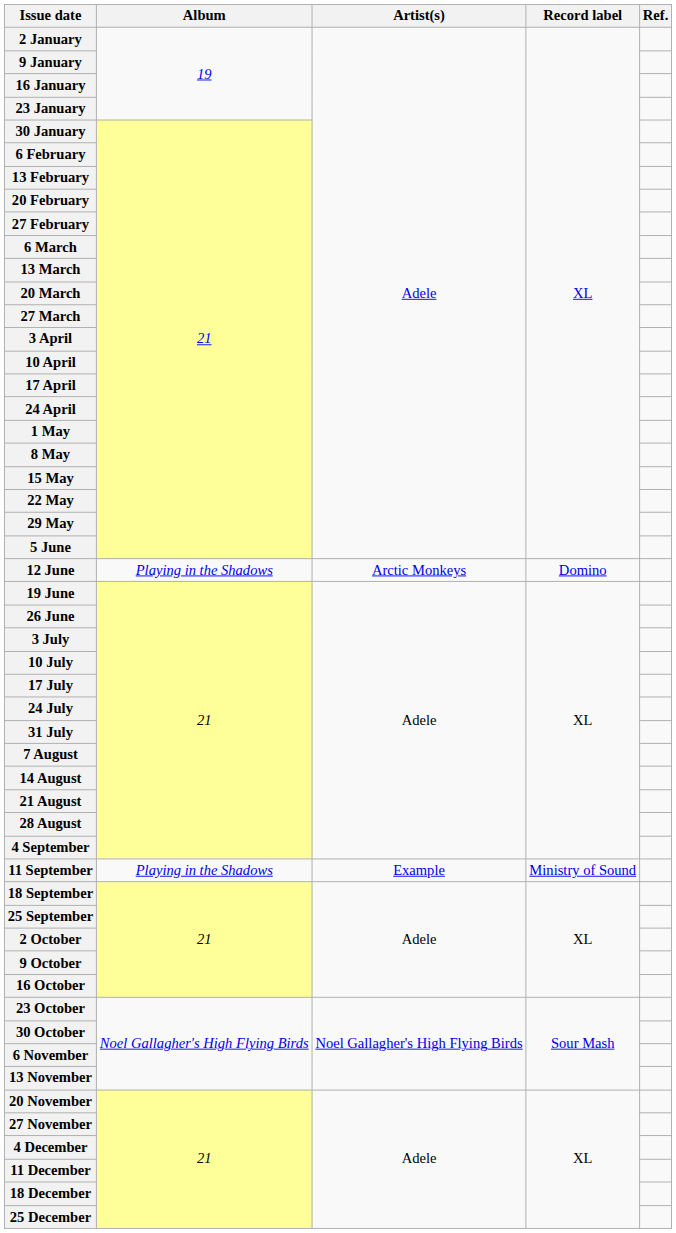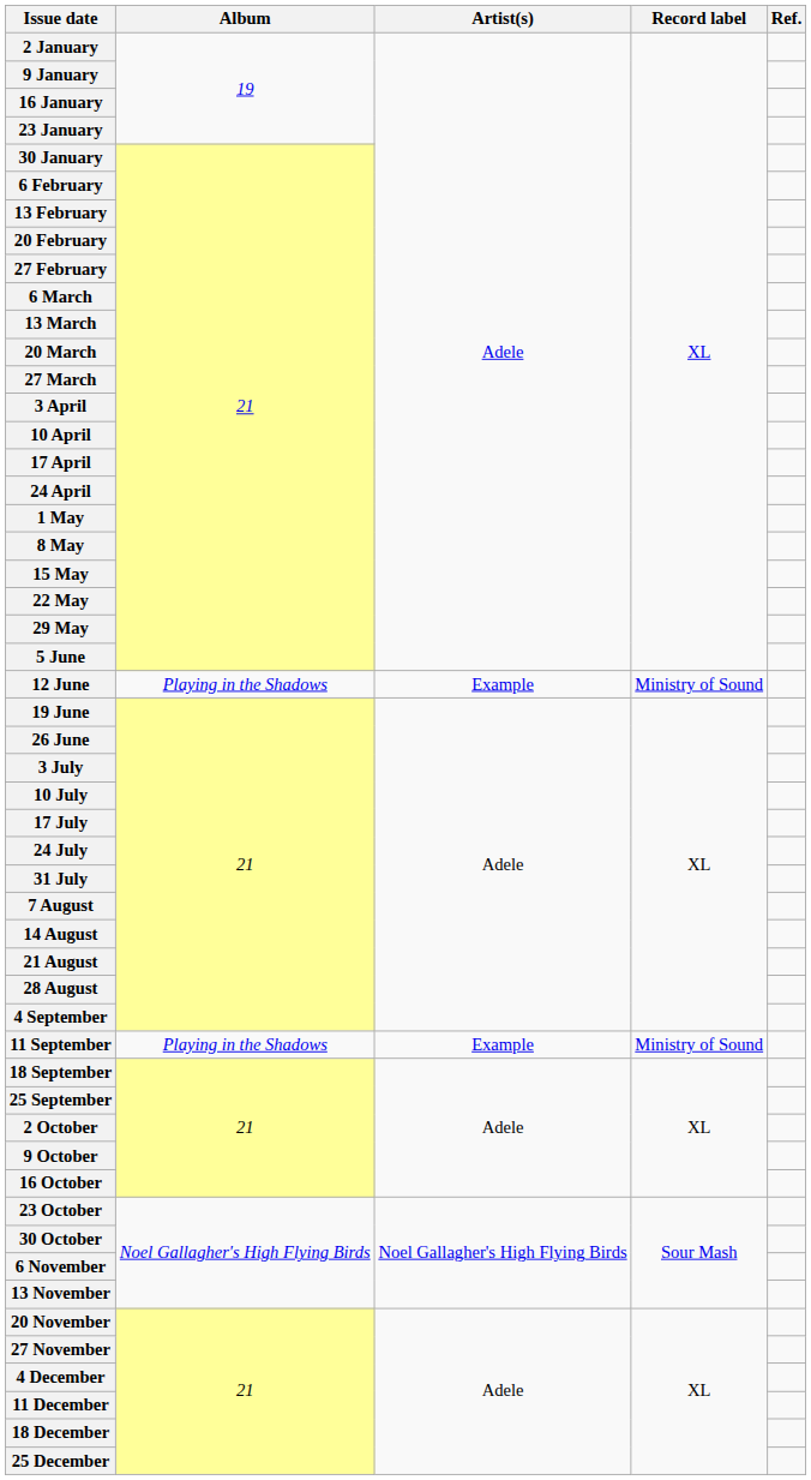 <table class="wikitable plainrowheaders">
 <tr>
 <th scope=col>Issue date</th>
 <th scope=col>Album</th>
 <th scope=col>Artist(s)</th>
 <th scope=col>Record label</th>
 <th scope=col>Ref.</th>
 </tr>
 <tr>
 <th scope=row>2 January</th>
 <td align=center rowspan=4><em><a href='#'>19</a></em></td>
 <td align=center rowspan=23><a href='#'>Adele</a></td>
 <td align=center rowspan=23><a href='#'>XL</a></td>
 <td align=center></td>
 </tr>
 <tr>
 <th scope=row>9 January</th>
 <td align=center></td>
 </tr>
 <tr>
 <th scope=row>16 January</th>
 <td align=center></td>
 </tr>
 <tr>
 <th scope=row>23 January</th>
 <td align=center></td>
 </tr>
 <tr>
 <th scope=row>30 January</th>
 <td align=center rowspan=19 bgcolor=#FFFF99><em><a href='#'>21</a></em> </td>
 <td align=center></td>
 </tr>
 <tr>
 <th scope=row>6 February</th>
 <td align=center></td>
 </tr>
 <tr>
 <th scope=row>13 February</th>
 <td align=center></td>
 </tr>
 <tr>
 <th scope=row>20 February</th>
 <td align=center></td>
 </tr>
 <tr>
 <th scope=row>27 February</th>
 <td align=center></td>
 </tr>
 <tr>
 <th scope=row>6 March</th>
 <td align=center></td>
 </tr>
 <tr>
 <th scope=row>13 March</th>
 <td align=center></td>
 </tr>
 <tr>
 <th scope=row>20 March</th>
 <td align=center></td>
 </tr>
 <tr>
 <th scope=row>27 March</th>
 <td align=center></td>
 </tr>
 <tr>
 <th scope=row>3 April</th>
 <td align=center></td>
 </tr>
 <tr>
 <th scope=row>10 April</th>
 <td align=center></td>
 </tr>
 <tr>
 <th scope=row>17 April</th>
 <td align=center></td>
 </tr>
 <tr>
 <th scope=row>24 April</th>
 <td align=center></td>
 </tr>
 <tr>
 <th scope=row>1 May</th>
 <td align=center></td>
 </tr>
 <tr>
 <th scope=row>8 May</th>
 <td align=center></td>
 </tr>
 <tr>
 <th scope=row>15 May</th>
 <td align=center></td>
 </tr>
 <tr>
 <th scope=row>22 May</th>
 <td align=center></td>
 </tr>
 <tr>
 <th scope=row>29 May</th>
 <td align=center></td>
 </tr>
 <tr>
 <th scope=row>5 June</th>
 <td align=center></td>
 </tr>
 <tr>
 <th scope=row>12 June</th>
 <td align=center><em><a href='#'>Playing in the Shadows</a></em></td>
-<td align=center><a href='#'>Arctic Monkeys</a></td>
-<td align=center><a href='#'>Domino</a></td>
+<td align=center><a href='#'>Example</a></td>
+<td align=center><a href='#'>Ministry of Sound</a></td>
 <td align=center></td>
 </tr>
 <tr>
 <th scope=row>19 June</th>
 <td align=center rowspan=12 bgcolor=#FFFF99><em>21</em> </td>
 <td align=center rowspan=12>Adele</td>
 <td align=center rowspan=12>XL</td>
 <td align=center></td>
 </tr>
 <tr>
 <th scope=row>26 June</th>
 <td align=center></td>
 </tr>
 <tr>
 <th scope=row>3 July</th>
 <td align=center></td>
 </tr>
 <tr>
 <th scope=row>10 July</th>
 <td align=center></td>
 </tr>
 <tr>
 <th scope=row>17 July</th>
 <td align=center></td>
 </tr>
 <tr>
 <th scope=row>24 July</th>
 <td align=center></td>
 </tr>
 <tr>
 <th scope=row>31 July</th>
 <td align=center></td>
 </tr>
 <tr>
 <th scope=row>7 August</th>
 <td align=center></td>
 </tr>
 <tr>
 <th scope=row>14 August</th>
 <td align=center></td>
 </tr>
 <tr>
 <th scope=row>21 August</th>
 <td align=center></td>
 </tr>
 <tr>
 <th scope=row>28 August</th>
 <td align=center></td>
 </tr>
 <tr>
 <th scope=row>4 September</th>
 <td align=center></td>
 </tr>
 <tr>
 <th scope=row>11 September</th>
 <td align=center><em><a href='#'>Playing in the Shadows</a></em></td>
 <td align=center><a href='#'>Example</a></td>
 <td align=center><a href='#'>Ministry of Sound</a></td>
 <td align=center></td>
 </tr>
 <tr>
 <th scope=row>18 September</th>
 <td align=center rowspan=5 bgcolor=#FFFF99><em>21</em> </td>
 <td align=center rowspan=5>Adele</td>
 <td align=center rowspan=5>XL</td>
 <td align=center></td>
 </tr>
 <tr>
 <th scope=row>25 September</th>
 <td align=center></td>
 </tr>
 <tr>
 <th scope=row>2 October</th>
 <td align=center></td>
 </tr>
 <tr>
 <th scope=row>9 October</th>
 <td align=center></td>
 </tr>
 <tr>
 <th scope=row>16 October</th>
 <td align=center></td>
 </tr>
 <tr>
 <th scope=row>23 October</th>
 <td align=center rowspan=4><em><a href='#'>Noel Gallagher's High Flying Birds</a></em></td>
 <td align=center rowspan=4><a href='#'>Noel Gallagher's High Flying Birds</a></td>
 <td align=center rowspan=4><a href='#'>Sour Mash</a></td>
 <td align=center></td>
 </tr>
 <tr>
 <th scope=row>30 October</th>
 <td align=center></td>
 </tr>
 <tr>
 <th scope=row>6 November</th>
 <td align=center></td>
 </tr>
 <tr>
 <th scope=row>13 November</th>
 <td align=center></td>
 </tr>
 <tr>
 <th scope=row>20 November</th>
 <td align=center rowspan=6 bgcolor=#FFFF99><em>21</em> </td>
 <td align=center rowspan=6>Adele</td>
 <td align=center rowspan=6>XL</td>
 <td align=center></td>
 </tr>
 <tr>
 <th scope=row>27 November</th>
 <td align=center></td>
 </tr>
 <tr>
 <th scope=row>4 December</th>
 <td align=center></td>
 </tr>
 <tr>
 <th scope=row>11 December</th>
 <td align=center></td>
 </tr>
 <tr>
 <th scope=row>18 December</th>
 <td align=center></td>
 </tr>
 <tr>
 <th scope=row>25 December</th>
 <td align=center></td>
 </tr>
 </table>
